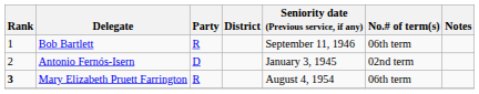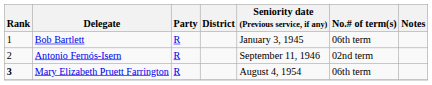 <table class="wikitable sortable">
 <tr valign=bottom>
 <th>Rank</th>
 <th>Delegate</th>
 <th>Party</th>
 <th>District</th>
 <th>Seniority date<br><small>(Previous service, if any)</small><br></th>
 <th>No.# of term(s)</th>
 <th>Notes</th>
 </tr>
 <tr>
 <td>1</td>
 <td><a href='#'>Bob Bartlett</a></td>
 <td><a href='#'>R</a></td>
 <td></td>
-<td>September 11, 1946</td>
+<td>January 3, 1945</td>
 <td>06th term</td>
 <td></td>
 </tr>
 <tr>
 <td>2</td>
 <td><a href='#'>Antonio Fernós-Isern</a></td>
-<td><a href='#'>D</a></td>
+<td><a href='#'>R</a></td>
 <td></td>
-<td>January 3, 1945</td>
+<td>September 11, 1946</td>
 <td>02nd term</td>
 <td></td>
 </tr>
 <tr>
 <td><strong>3</strong></td>
 <td><a href='#'>Mary Elizabeth Pruett Farrington</a></td>
 <td><a href='#'>R</a></td>
 <td></td>
 <td>August 4, 1954</td>
 <td>06th term</td>
 <td></td>
 </tr>
 <tr>
 </tr>
 </table>
